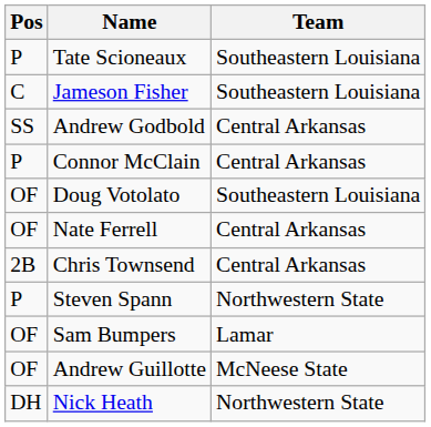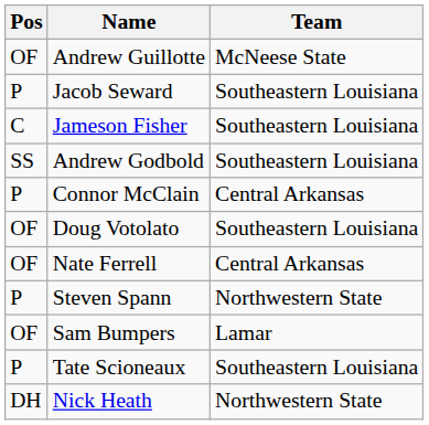 <table class=wikitable>
 <tr>
 <th>Pos</th>
 <th>Name</th>
 <th>Team</th>
 </tr>
 <tr>
+<td>OF</td>
+<td>Andrew Guillotte</td>
+<td>McNeese State</td>
+</tr>
+<tr>
 <td>P</td>
-<td>Tate Scioneaux</td>
+<td>Jacob Seward</td>
 <td>Southeastern Louisiana</td>
 </tr>
 <tr>
 <td>C</td>
 <td><a href='#'>Jameson Fisher</a></td>
 <td>Southeastern Louisiana</td>
 </tr>
 <tr>
 <td>SS</td>
 <td>Andrew Godbold</td>
-<td>Central Arkansas</td>
+<td>Southeastern Louisiana</td>
 </tr>
 <tr>
 <td>P</td>
 <td>Connor McClain</td>
 <td>Central Arkansas</td>
 </tr>
 <tr>
 <td>OF</td>
 <td>Doug Votolato</td>
 <td>Southeastern Louisiana</td>
 </tr>
 <tr>
 <td>OF</td>
 <td>Nate Ferrell</td>
 <td>Central Arkansas</td>
 </tr>
 <tr>
-<td>2B</td>
-<td>Chris Townsend</td>
-<td>Central Arkansas</td>
-</tr>
-<tr>
 <td>P</td>
 <td>Steven Spann</td>
 <td>Northwestern State</td>
 </tr>
 <tr>
 <td>OF</td>
 <td>Sam Bumpers</td>
 <td>Lamar</td>
 </tr>
 <tr>
-<td>OF</td>
-<td>Andrew Guillotte</td>
-<td>McNeese State</td>
+<td>P</td>
+<td>Tate Scioneaux</td>
+<td>Southeastern Louisiana</td>
 </tr>
 <tr>
 <td>DH</td>
 <td><a href='#'>Nick Heath</a></td>
 <td>Northwestern State</td>
 </tr>
 </table>
